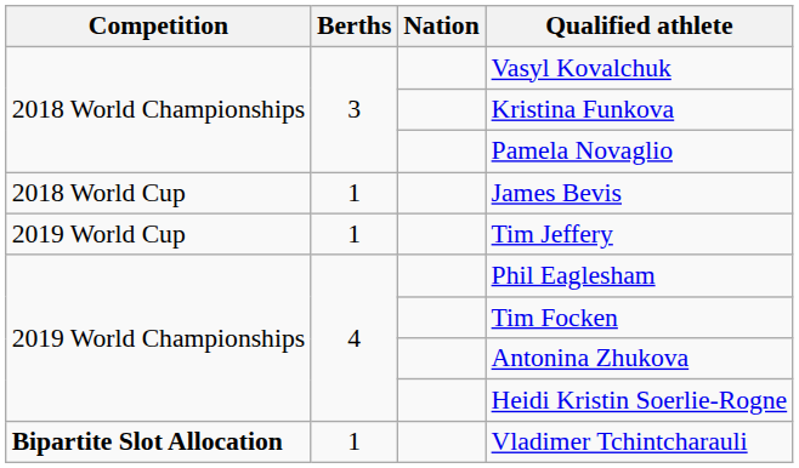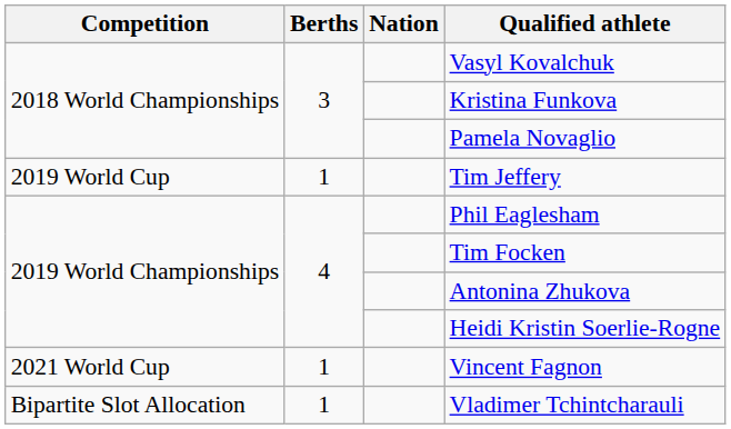 <table class="wikitable">
 <tr>
 <th>Competition</th>
 <th>Berths</th>
 <th>Nation</th>
 <th>Qualified athlete</th>
 </tr>
 <tr>
 <td rowspan=3>2018 World Championships</td>
 <td align=center rowspan=3>3</td>
 <td></td>
 <td><a href='#'>Vasyl Kovalchuk</a></td>
 </tr>
 <tr>
 <td></td>
 <td><a href='#'>Kristina Funkova</a></td>
 </tr>
 <tr>
 <td></td>
 <td><a href='#'>Pamela Novaglio</a></td>
-</tr>
-<tr>
-<td>2018 World Cup</td>
-<td align=center>1</td>
-<td></td>
-<td><a href='#'>James Bevis</a></td>
 </tr>
 <tr>
 <td>2019 World Cup</td>
 <td align=center>1</td>
 <td></td>
 <td><a href='#'>Tim Jeffery</a></td>
 </tr>
 <tr>
 <td rowspan=4>2019 World Championships</td>
 <td align=center rowspan=4>4</td>
 <td></td>
 <td><a href='#'>Phil Eaglesham</a></td>
 </tr>
 <tr>
 <td></td>
 <td><a href='#'>Tim Focken</a></td>
 </tr>
 <tr>
 <td></td>
 <td><a href='#'>Antonina Zhukova</a></td>
 </tr>
 <tr>
 <td></td>
 <td><a href='#'>Heidi Kristin Soerlie-Rogne</a></td>
 </tr>
 <tr>
-<td><strong>Bipartite Slot Allocation</strong></td>
+<td>2021 World Cup</td>
+<td align=center>1</td>
+<td></td>
+<td><a href='#'>Vincent Fagnon</a></td>
+</tr>
+<tr>
+<td>Bipartite Slot Allocation</td>
 <td align=center>1</td>
 <td></td>
 <td><a href='#'>Vladimer Tchintcharauli</a></td>
 </tr>
 </table>
